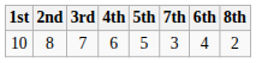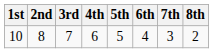 <table class="wikitable" style="text-align:center">
 <tr>
 <th>1st</th>
 <th>2nd</th>
 <th>3rd</th>
 <th>4th</th>
 <th>5th</th>
+<th>6th</th>
 <th>7th</th>
-<th>6th</th>
 <th>8th</th>
 </tr>
 <tr>
 <td>10</td>
 <td>8</td>
 <td>7</td>
 <td>6</td>
 <td>5</td>
+<td>4</td>
 <td>3</td>
-<td>4</td>
 <td>2</td>
 </tr>
 </table>
